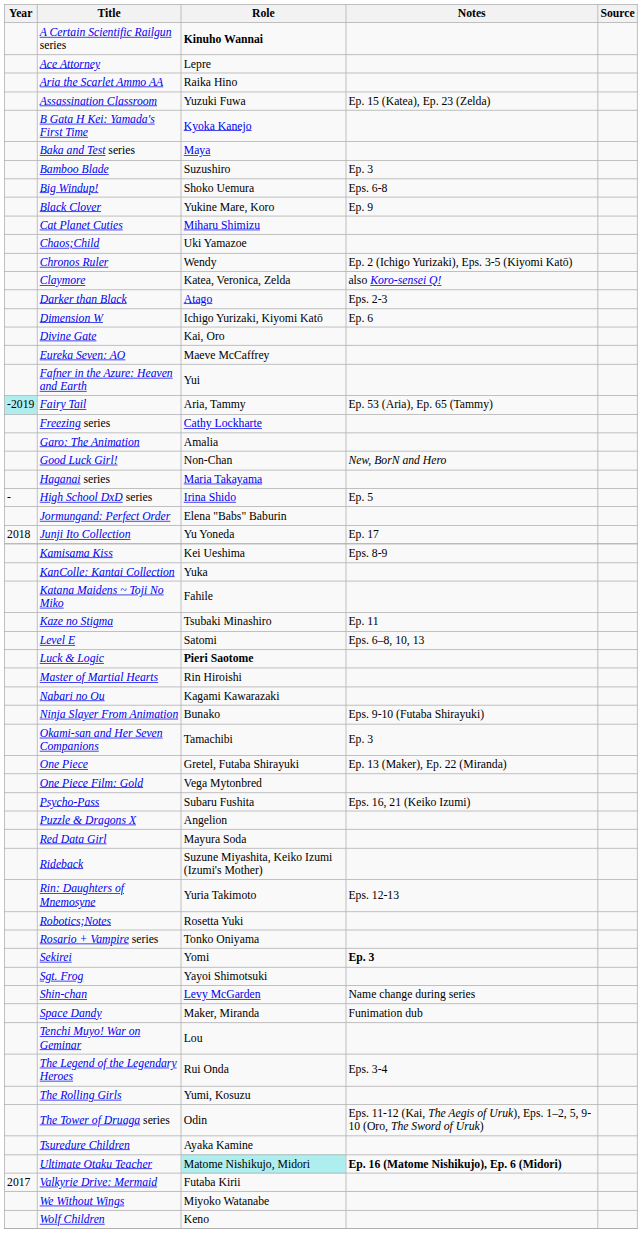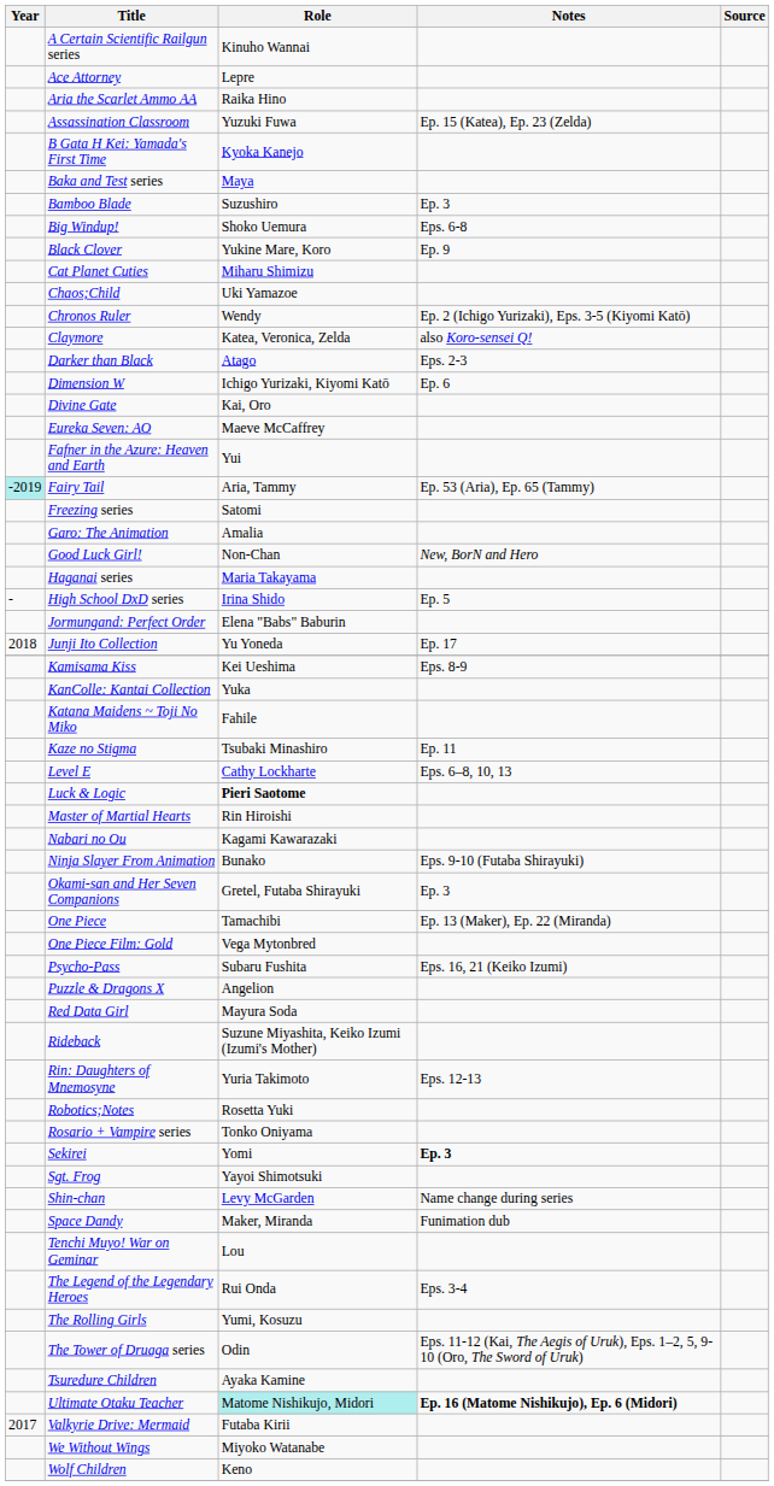 <table class="wikitable sortable plainrowheaders">
 <tr>
 <th>Year</th>
 <th>Title</th>
 <th>Role</th>
 <th class="unsortable">Notes</th>
 <th class="unsortable">Source</th>
 </tr>
 <tr>
 <td></td>
 <td><em><a href='#'>A Certain Scientific Railgun</a></em> series</td>
-<td><strong>Kinuho Wannai</strong></td>
+<td>Kinuho Wannai</td>
 <td></td>
 <td></td>
 </tr>
 <tr>
 <td></td>
 <td><em><a href='#'>Ace Attorney</a></em></td>
 <td>Lepre</td>
 <td></td>
 <td></td>
 </tr>
 <tr>
 <td></td>
 <td><em><a href='#'>Aria the Scarlet Ammo AA</a></em></td>
 <td>Raika Hino</td>
 <td></td>
 <td></td>
 </tr>
 <tr>
 <td></td>
 <td><em><a href='#'>Assassination Classroom</a></em></td>
 <td>Yuzuki Fuwa</td>
 <td>Ep. 15 (Katea), Ep. 23 (Zelda)</td>
 <td></td>
 </tr>
 <tr>
 <td></td>
 <td><em><a href='#'>B Gata H Kei: Yamada's First Time</a></em></td>
 <td><a href='#'>Kyoka Kanejo</a></td>
 <td></td>
 <td></td>
 </tr>
 <tr>
 <td></td>
 <td><em><a href='#'>Baka and Test</a></em> series</td>
 <td><a href='#'>Maya</a></td>
 <td></td>
 <td></td>
 </tr>
 <tr>
 <td></td>
 <td><em><a href='#'>Bamboo Blade</a></em></td>
 <td>Suzushiro</td>
 <td>Ep. 3</td>
 <td></td>
 </tr>
 <tr>
 <td></td>
 <td><em><a href='#'>Big Windup!</a></em></td>
 <td>Shoko Uemura</td>
 <td>Eps. 6-8</td>
 <td></td>
 </tr>
 <tr>
 <td></td>
 <td><em><a href='#'>Black Clover</a></em></td>
 <td>Yukine Mare, Koro</td>
 <td>Ep. 9</td>
 <td></td>
 </tr>
 <tr>
 <td></td>
 <td><em><a href='#'>Cat Planet Cuties</a></em></td>
 <td><a href='#'>Miharu Shimizu</a></td>
 <td></td>
 <td></td>
 </tr>
 <tr>
 <td></td>
 <td><em><a href='#'>Chaos;Child</a></em></td>
 <td>Uki Yamazoe</td>
 <td></td>
 <td></td>
 </tr>
 <tr>
 <td></td>
 <td><em><a href='#'>Chronos Ruler</a></em></td>
 <td>Wendy</td>
 <td>Ep. 2 (Ichigo Yurizaki), Eps. 3-5 (Kiyomi Katō)</td>
 <td></td>
 </tr>
 <tr>
 <td></td>
 <td><em><a href='#'>Claymore</a></em></td>
 <td>Katea, Veronica, Zelda</td>
 <td>also <em><a href='#'>Koro-sensei Q!</a></em></td>
 <td></td>
 </tr>
 <tr>
 <td></td>
 <td><em><a href='#'>Darker than Black</a></em></td>
 <td><a href='#'>Atago</a></td>
 <td>Eps. 2-3</td>
 <td></td>
 </tr>
 <tr>
 <td></td>
 <td><em><a href='#'>Dimension W</a></em></td>
 <td>Ichigo Yurizaki, Kiyomi Katō</td>
 <td>Ep. 6</td>
 <td></td>
 </tr>
 <tr>
 <td></td>
 <td><em><a href='#'>Divine Gate</a></em></td>
 <td>Kai, Oro</td>
 <td></td>
 <td></td>
 </tr>
 <tr>
 <td></td>
 <td><em><a href='#'>Eureka Seven: AO</a></em></td>
 <td>Maeve McCaffrey</td>
 <td></td>
 <td></td>
 </tr>
 <tr>
 <td></td>
 <td><em><a href='#'>Fafner in the Azure: Heaven and Earth</a></em></td>
 <td>Yui</td>
 <td></td>
 <td></td>
 </tr>
 <tr>
 <td style="background: paleturquoise;">-2019</td>
 <td><em><a href='#'>Fairy Tail</a></em></td>
 <td>Aria, Tammy</td>
 <td>Ep. 53 (Aria), Ep. 65 (Tammy)</td>
 <td></td>
 </tr>
 <tr>
 <td></td>
 <td><em><a href='#'>Freezing</a></em> series</td>
-<td><a href='#'>Cathy Lockharte</a></td>
+<td>Satomi</td>
 <td></td>
 <td></td>
 </tr>
 <tr>
 <td></td>
 <td><em><a href='#'>Garo: The Animation</a></em></td>
 <td>Amalia</td>
 <td></td>
 <td></td>
 </tr>
 <tr>
 <td></td>
 <td><em><a href='#'>Good Luck Girl!</a></em></td>
 <td>Non-Chan</td>
 <td><em>New,</em> <em>BorN and Hero</em></td>
 <td></td>
 </tr>
 <tr>
 <td></td>
 <td><em><a href='#'>Haganai</a></em> series</td>
 <td><a href='#'>Maria Takayama</a></td>
 <td></td>
 <td></td>
 </tr>
 <tr>
 <td>-</td>
 <td><em><a href='#'>High School DxD</a></em> series</td>
 <td><a href='#'>Irina Shido</a></td>
 <td>Ep. 5</td>
 <td></td>
 </tr>
 <tr>
 <td></td>
 <td><em><a href='#'>Jormungand: Perfect Order</a></em></td>
 <td>Elena "Babs" Baburin</td>
 <td></td>
 <td></td>
 </tr>
 <tr>
 <td>2018</td>
 <td><em><a href='#'>Junji Ito Collection</a></em></td>
 <td>Yu Yoneda</td>
 <td>Ep. 17</td>
 <td></td>
 </tr>
 <tr>
 </tr>
 <tr>
 <td></td>
 <td><em><a href='#'>Kamisama Kiss</a></em></td>
 <td>Kei Ueshima</td>
 <td>Eps. 8-9</td>
 <td></td>
 </tr>
 <tr>
 <td></td>
 <td><em><a href='#'>KanColle: Kantai Collection</a></em></td>
 <td>Yuka</td>
 <td></td>
 <td></td>
 </tr>
 <tr>
 <td></td>
 <td><em><a href='#'>Katana Maidens ~ Toji No Miko</a></em></td>
 <td>Fahile</td>
 <td></td>
 <td></td>
 </tr>
 <tr>
 <td></td>
 <td><em><a href='#'>Kaze no Stigma</a></em></td>
 <td>Tsubaki Minashiro</td>
 <td>Ep. 11</td>
 <td></td>
 </tr>
 <tr>
 <td></td>
 <td><em><a href='#'>Level E</a></em></td>
-<td>Satomi</td>
+<td><a href='#'>Cathy Lockharte</a></td>
 <td>Eps. 6–8, 10, 13</td>
 <td></td>
 </tr>
 <tr>
 <td></td>
 <td><em><a href='#'>Luck & Logic</a></em></td>
 <td><strong>Pieri Saotome</strong></td>
 <td></td>
 <td></td>
 </tr>
 <tr>
 <td></td>
 <td><em><a href='#'>Master of Martial Hearts</a></em></td>
 <td>Rin Hiroishi</td>
 <td></td>
 <td></td>
 </tr>
 <tr>
 <td></td>
 <td><em><a href='#'>Nabari no Ou</a></em></td>
 <td>Kagami Kawarazaki</td>
 <td></td>
 <td></td>
 </tr>
 <tr>
 <td></td>
 <td><em><a href='#'>Ninja Slayer From Animation</a></em></td>
 <td>Bunako</td>
 <td>Eps. 9-10 (Futaba Shirayuki)</td>
 <td></td>
 </tr>
 <tr>
 <td></td>
 <td><em><a href='#'>Okami-san and Her Seven Companions</a></em></td>
-<td>Tamachibi</td>
+<td>Gretel, Futaba Shirayuki</td>
 <td>Ep. 3</td>
 <td></td>
 </tr>
 <tr>
 <td></td>
 <td><em><a href='#'>One Piece</a></em></td>
-<td>Gretel, Futaba Shirayuki</td>
+<td>Tamachibi</td>
 <td>Ep. 13 (Maker), Ep. 22 (Miranda)</td>
 <td></td>
 </tr>
 <tr>
 <td></td>
 <td><em><a href='#'>One Piece Film: Gold</a></em></td>
 <td>Vega Mytonbred</td>
 <td></td>
 <td></td>
 </tr>
 <tr>
 <td></td>
 <td><em><a href='#'>Psycho-Pass</a></em></td>
 <td>Subaru Fushita</td>
 <td>Eps. 16, 21 (Keiko Izumi)</td>
 <td></td>
 </tr>
 <tr>
 <td></td>
 <td><em><a href='#'>Puzzle & Dragons X</a></em></td>
 <td>Angelion</td>
 <td></td>
 <td></td>
 </tr>
 <tr>
 <td></td>
 <td><em><a href='#'>Red Data Girl</a></em></td>
 <td>Mayura Soda</td>
 <td></td>
 <td></td>
 </tr>
 <tr>
 <td></td>
 <td><em><a href='#'>Rideback</a></em></td>
 <td>Suzune Miyashita, Keiko Izumi (Izumi's Mother)</td>
 <td></td>
 <td></td>
 </tr>
 <tr>
 <td></td>
 <td><em><a href='#'>Rin: Daughters of Mnemosyne</a></em></td>
 <td>Yuria Takimoto</td>
 <td>Eps. 12-13</td>
 <td></td>
 </tr>
 <tr>
 <td></td>
 <td><em><a href='#'>Robotics;Notes</a></em></td>
 <td>Rosetta Yuki</td>
 <td></td>
 <td></td>
 </tr>
 <tr>
 <td></td>
 <td><em><a href='#'>Rosario + Vampire</a></em> series</td>
 <td>Tonko Oniyama</td>
 <td></td>
 <td></td>
 </tr>
 <tr>
 <td></td>
 <td><em><a href='#'>Sekirei</a></em></td>
 <td>Yomi</td>
 <td><strong>Ep. 3</strong></td>
 <td></td>
 </tr>
 <tr>
 <td></td>
 <td><em><a href='#'>Sgt. Frog</a></em></td>
 <td>Yayoi Shimotsuki</td>
 <td></td>
 <td></td>
 </tr>
 <tr>
 <td></td>
 <td><em><a href='#'>Shin-chan</a></em></td>
 <td><a href='#'>Levy McGarden</a></td>
 <td>Name change during series</td>
 <td></td>
 </tr>
 <tr>
 <td></td>
 <td><em><a href='#'>Space Dandy</a></em></td>
 <td>Maker, Miranda</td>
 <td>Funimation dub</td>
 <td></td>
 </tr>
 <tr>
 <td></td>
 <td><em><a href='#'>Tenchi Muyo! War on Geminar</a></em></td>
 <td>Lou</td>
 <td></td>
 <td></td>
 </tr>
 <tr>
 <td></td>
 <td><em><a href='#'>The Legend of the Legendary Heroes</a></em></td>
 <td>Rui Onda</td>
 <td>Eps. 3-4</td>
 <td></td>
 </tr>
 <tr>
 <td></td>
 <td><em><a href='#'>The Rolling Girls</a></em></td>
 <td>Yumi, Kosuzu</td>
 <td></td>
 <td></td>
 </tr>
 <tr>
 <td></td>
 <td><em><a href='#'>The Tower of Druaga</a></em> series</td>
 <td>Odin</td>
 <td>Eps. 11-12 (Kai, <em>The Aegis of Uruk</em>), Eps. 1–2, 5, 9-10 (Oro, <em>The Sword of Uruk</em>)</td>
 <td></td>
 </tr>
 <tr>
 <td></td>
 <td><em><a href='#'>Tsuredure Children</a></em></td>
 <td>Ayaka Kamine</td>
 <td></td>
 <td></td>
 </tr>
 <tr>
 <td></td>
 <td><em><a href='#'>Ultimate Otaku Teacher</a></em></td>
 <td style="background: paleturquoise;">Matome Nishikujo, Midori</td>
 <td><strong>Ep. 16 (Matome Nishikujo), Ep. 6 (Midori)</strong></td>
 <td></td>
 </tr>
 <tr>
 <td>2017</td>
 <td><em><a href='#'>Valkyrie Drive: Mermaid</a></em></td>
 <td>Futaba Kirii</td>
 <td></td>
 <td></td>
 </tr>
 <tr>
 <td></td>
 <td><em><a href='#'>We Without Wings</a></em></td>
 <td>Miyoko Watanabe</td>
 <td></td>
 <td></td>
 </tr>
 <tr>
 <td></td>
 <td><em><a href='#'>Wolf Children</a></em></td>
 <td>Keno</td>
 <td></td>
 <td></td>
 </tr>
 <tr>
 </tr>
 </table>
